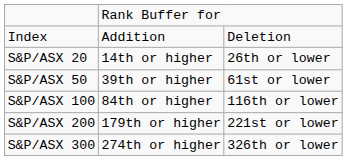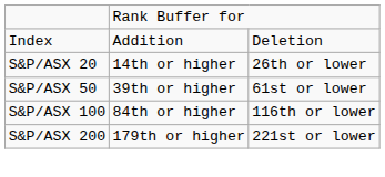 <table class="wikitable">
 <tr>
 <td></td>
 <td colspan="2">Rank Buffer for</td>
 </tr>
 <tr>
 <td>Index</td>
 <td>Addition</td>
 <td>Deletion</td>
 </tr>
 <tr>
 <td>S&P/ASX 20</td>
 <td>14th or higher</td>
 <td>26th or lower</td>
 </tr>
 <tr>
 <td>S&P/ASX 50</td>
 <td>39th or higher</td>
 <td>61st or lower</td>
 </tr>
 <tr>
 <td>S&P/ASX 100</td>
 <td>84th or higher</td>
 <td>116th or lower</td>
 </tr>
 <tr>
 <td>S&P/ASX 200</td>
 <td>179th or higher</td>
 <td>221st or lower</td>
 </tr>
-<tr>
-<td>S&P/ASX 300</td>
-<td>274th or higher</td>
-<td>326th or lower</td>
-</tr>
 </table>
